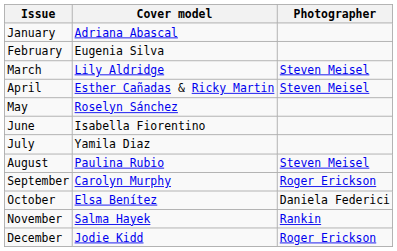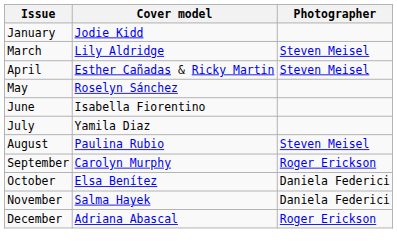 <table class="wikitable">
 <tr>
 <th>Issue</th>
 <th>Cover model</th>
 <th>Photographer</th>
 </tr>
 <tr>
 <td>January</td>
-<td><a href='#'>Adriana Abascal</a></td>
-<td></td>
-</tr>
-<tr>
-<td>February</td>
-<td>Eugenia Silva</td>
+<td><a href='#'>Jodie Kidd</a></td>
 <td></td>
 </tr>
 <tr>
 <td>March</td>
 <td><a href='#'>Lily Aldridge</a></td>
 <td><a href='#'>Steven Meisel</a></td>
 </tr>
 <tr>
 <td>April</td>
 <td><a href='#'>Esther Cañadas</a> & <a href='#'>Ricky Martin</a></td>
 <td><a href='#'>Steven Meisel</a></td>
 </tr>
 <tr>
 <td>May</td>
 <td><a href='#'>Roselyn Sánchez</a></td>
 <td></td>
 </tr>
 <tr>
 <td>June</td>
 <td>Isabella Fiorentino</td>
 <td></td>
 </tr>
 <tr>
 <td>July</td>
 <td>Yamila Diaz</td>
 <td></td>
 </tr>
 <tr>
 <td>August</td>
 <td><a href='#'>Paulina Rubio</a></td>
 <td><a href='#'>Steven Meisel</a></td>
 </tr>
 <tr>
 <td>September</td>
 <td><a href='#'>Carolyn Murphy</a></td>
 <td><a href='#'>Roger Erickson</a></td>
 </tr>
 <tr>
 <td>October</td>
 <td><a href='#'>Elsa Benítez</a></td>
 <td>Daniela Federici</td>
 </tr>
 <tr>
 <td>November</td>
 <td><a href='#'>Salma Hayek</a></td>
-<td><a href='#'>Rankin</a></td>
+<td>Daniela Federici</td>
 </tr>
 <tr>
 <td>December</td>
-<td><a href='#'>Jodie Kidd</a></td>
+<td><a href='#'>Adriana Abascal</a></td>
 <td><a href='#'>Roger Erickson</a></td>
 </tr>
 </table>
